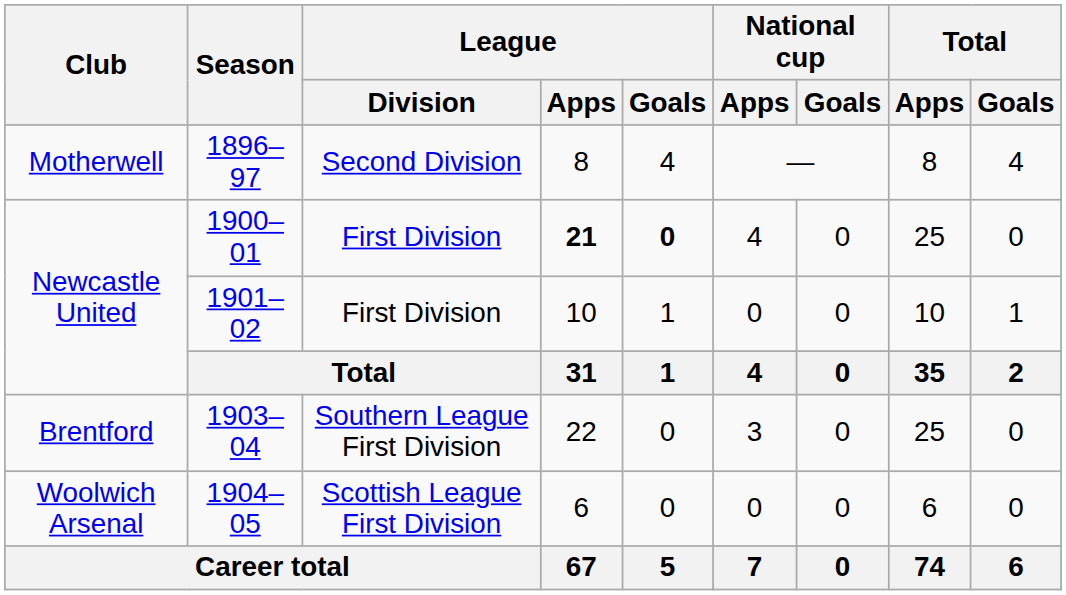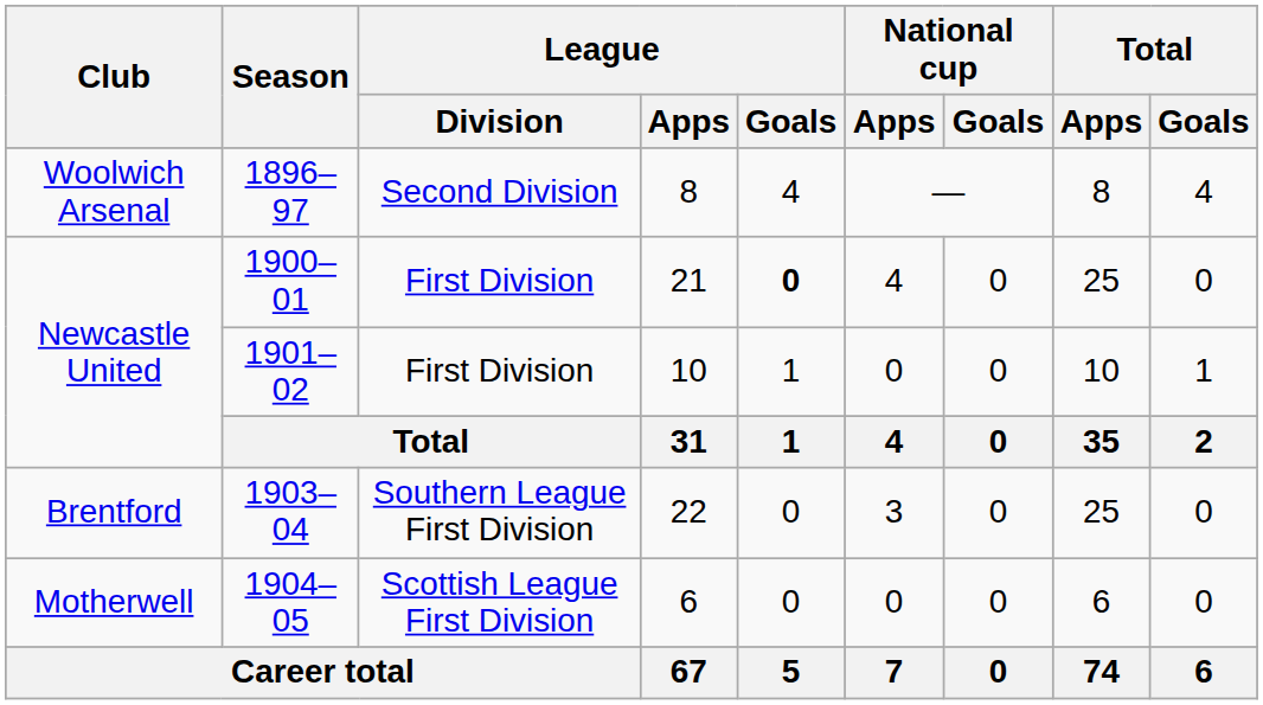 <table class="wikitable" style="text-align: center;">
 <tr>
 <th rowspan="2">Club</th>
 <th rowspan="2">Season</th>
 <th colspan="3">League</th>
 <th colspan="2">National cup</th>
 <th colspan="2">Total</th>
 </tr>
 <tr>
 <th>Division</th>
 <th>Apps</th>
 <th>Goals</th>
 <th>Apps</th>
 <th>Goals</th>
 <th>Apps</th>
 <th>Goals</th>
 </tr>
 <tr>
-<td><a href='#'>Motherwell</a></td>
+<td><a href='#'>Woolwich Arsenal</a></td>
 <td><a href='#'>1896–97</a></td>
 <td><a href='#'>Second Division</a></td>
 <td>8</td>
 <td>4</td>
 <td colspan="2">—</td>
 <td>8</td>
 <td>4</td>
 </tr>
 <tr>
 <td rowspan="3"><a href='#'>Newcastle United</a></td>
 <td><a href='#'>1900–01</a></td>
 <td><a href='#'>First Division</a></td>
-<td><strong>21</strong></td>
+<td>21</td>
 <td><strong>0</strong></td>
 <td>4</td>
 <td>0</td>
 <td>25</td>
 <td>0</td>
 </tr>
 <tr>
 <td><a href='#'>1901–02</a></td>
 <td>First Division</td>
 <td>10</td>
 <td>1</td>
 <td>0</td>
 <td>0</td>
 <td>10</td>
 <td>1</td>
 </tr>
 <tr>
 <th colspan="2">Total</th>
 <th>31</th>
 <th>1</th>
 <th>4</th>
 <th>0</th>
 <th>35</th>
 <th>2</th>
 </tr>
 <tr>
 <td><a href='#'>Brentford</a></td>
 <td><a href='#'>1903–04</a></td>
 <td><a href='#'>Southern League</a> First Division</td>
 <td>22</td>
 <td>0</td>
 <td>3</td>
 <td>0</td>
 <td>25</td>
 <td>0</td>
 </tr>
 <tr>
-<td><a href='#'>Woolwich Arsenal</a></td>
+<td><a href='#'>Motherwell</a></td>
 <td><a href='#'>1904–05</a></td>
 <td><a href='#'>Scottish League First Division</a></td>
 <td>6</td>
 <td>0</td>
 <td>0</td>
 <td>0</td>
 <td>6</td>
 <td>0</td>
 </tr>
 <tr>
 <th colspan="3">Career total</th>
 <th>67</th>
 <th>5</th>
 <th>7</th>
 <th>0</th>
 <th>74</th>
 <th>6</th>
 </tr>
 </table>
